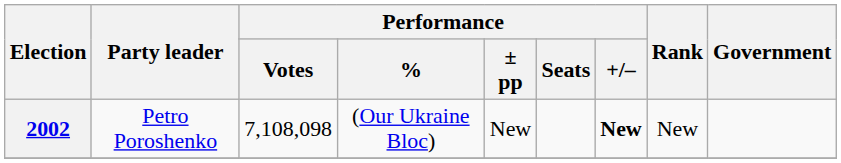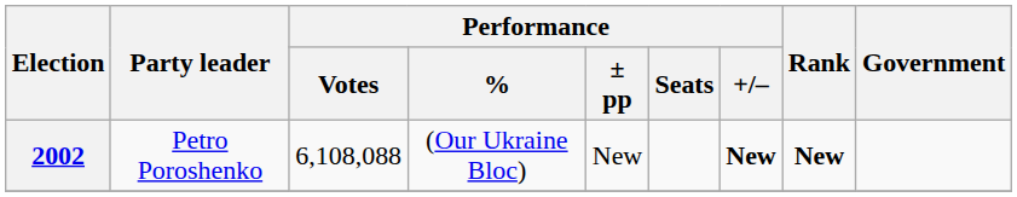 <table class=wikitable style=text-align:center>
 <tr>
 <th rowspan="2"><strong>Election</strong></th>
 <th rowspan="2">Party leader</th>
 <th colspan="5" scope="col">Performance</th>
 <th rowspan="2">Rank</th>
 <th rowspan="2">Government</th>
 </tr>
 <tr>
 <th><strong>Votes</strong></th>
 <th><strong>%</strong></th>
 <th><strong>± pp</strong></th>
 <th><strong>Seats</strong></th>
 <th><strong>+/–</strong></th>
 </tr>
 <tr>
 <th><a href='#'>2002</a></th>
 <td><a href='#'>Petro Poroshenko</a></td>
-<td>7,108,098</td>
+<td>6,108,088</td>
 <td>(<a href='#'>Our Ukraine Bloc</a>)</td>
 <td>New</td>
 <td></td>
 <td><strong>New</strong></td>
-<td>New</td>
+<td><strong>New</strong></td>
 <td></td>
 </tr>
 <tr>
 </tr>
 </table>
